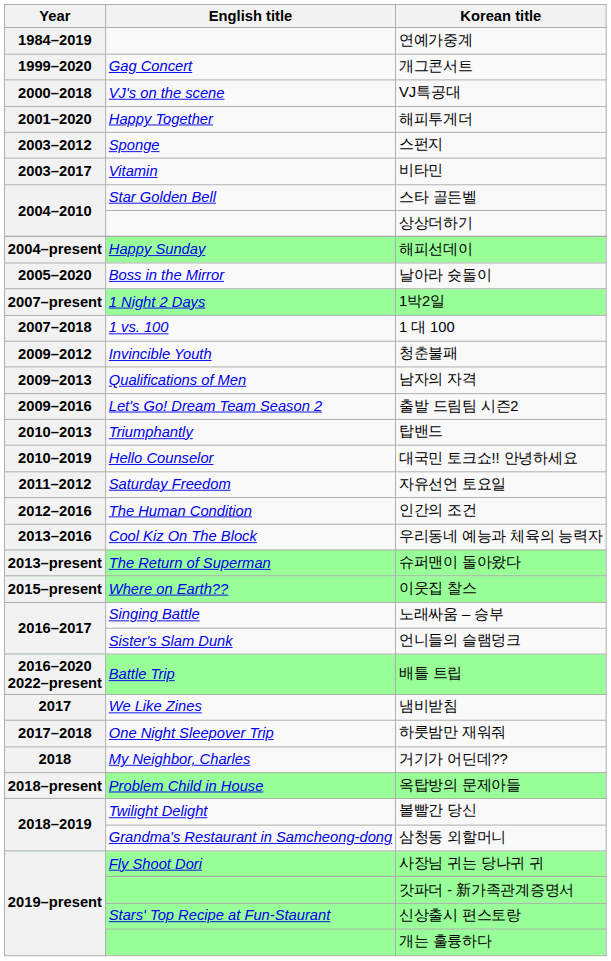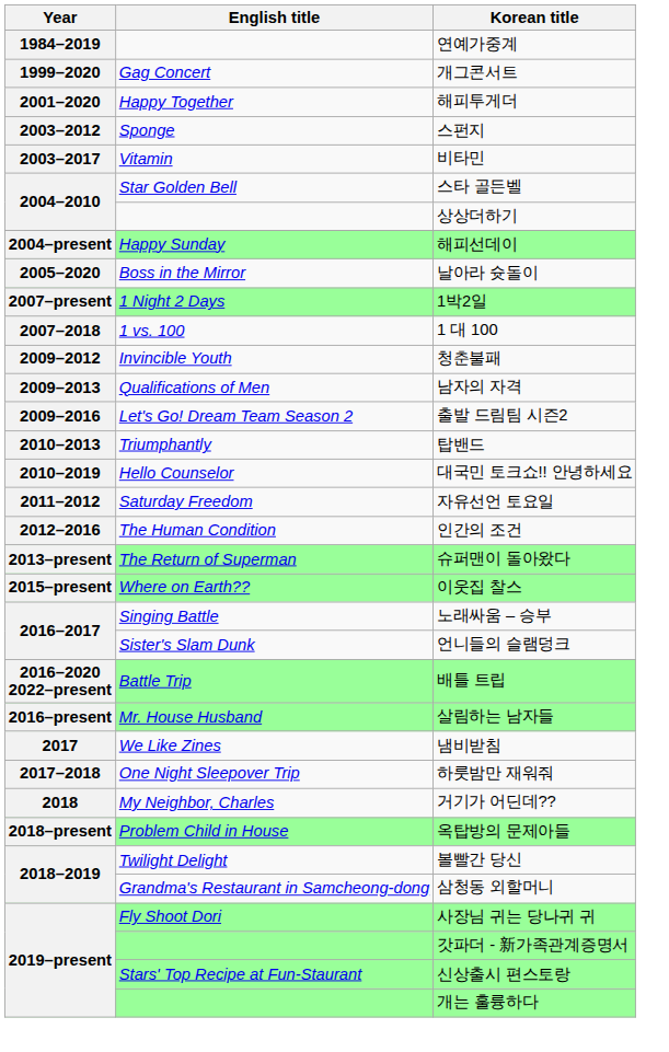 <table class="wikitable plainrowheaders">
 <tr>
 <th scope="col">Year</th>
 <th scope="col">English title</th>
 <th scope="col">Korean title </th>
 </tr>
 <tr>
 <th scope="row">1984–2019</th>
 <td><em></em></td>
 <td>연예가중계</td>
 </tr>
 <tr>
 <th scope="row">1999–2020</th>
 <td><em><a href='#'>Gag Concert</a></em></td>
 <td>개그콘서트</td>
-</tr>
-<tr>
-<th scope="row">2000–2018</th>
-<td><em><a href='#'>VJ's on the scene</a></em></td>
-<td>VJ특공대</td>
 </tr>
 <tr>
 <th scope="row">2001–2020</th>
 <td><em><a href='#'>Happy Together</a></em></td>
 <td>해피투게더</td>
 </tr>
 <tr>
 <th scope="row">2003–2012</th>
 <td><em><a href='#'>Sponge</a></em></td>
 <td>스펀지</td>
 </tr>
 <tr>
 <th scope="row">2003–2017</th>
 <td><em><a href='#'>Vitamin</a></em></td>
 <td>비타민</td>
 </tr>
 <tr>
 <th scope="row" rowspan="2">2004–2010</th>
 <td><em><a href='#'>Star Golden Bell</a></em></td>
 <td>스타 골든벨</td>
 </tr>
 <tr>
 <td><em></em></td>
 <td>상상더하기</td>
 </tr>
 <tr>
 </tr>
 <tr bgcolor="#99ff99">
 <th scope="row">2004–present</th>
 <td><em><a href='#'>Happy Sunday</a></em></td>
 <td>해피선데이</td>
 </tr>
 <tr>
 <th scope="row">2005–2020</th>
 <td><em><a href='#'>Boss in the Mirror</a></em></td>
 <td>날아라 슛돌이</td>
 </tr>
 <tr bgcolor="#99ff99">
 <th scope="row">2007–present</th>
 <td><em><a href='#'>1 Night 2 Days</a></em></td>
 <td>1박2일</td>
 </tr>
 <tr>
 <th scope="row">2007–2018</th>
 <td><em><a href='#'>1 vs. 100</a></em></td>
 <td>1 대 100</td>
 </tr>
 <tr>
 <th scope="row">2009–2012</th>
 <td><em><a href='#'>Invincible Youth</a></em></td>
 <td>청춘불패</td>
 </tr>
 <tr>
 <th scope="row">2009–2013</th>
 <td><em><a href='#'>Qualifications of Men</a></em></td>
 <td>남자의 자격</td>
 </tr>
 <tr>
 <th scope="row">2009–2016</th>
 <td><em><a href='#'>Let's Go! Dream Team Season 2</a></em></td>
 <td>출발 드림팀 시즌2</td>
 </tr>
 <tr>
 <th scope="row">2010–2013</th>
 <td><em><a href='#'>Triumphantly</a></em></td>
 <td>탑밴드</td>
 </tr>
 <tr>
 <th scope="row">2010–2019</th>
 <td><em><a href='#'>Hello Counselor</a></em></td>
 <td>대국민 토크쇼!! 안녕하세요</td>
 </tr>
 <tr>
 <th scope="row">2011–2012</th>
 <td><em><a href='#'>Saturday Freedom</a></em></td>
 <td>자유선언 토요일</td>
 </tr>
 <tr>
 <th scope="row">2012–2016</th>
 <td><em><a href='#'>The Human Condition</a></em></td>
 <td>인간의 조건</td>
 </tr>
-<tr>
-<th scope="row">2013–2016</th>
-<td><em><a href='#'>Cool Kiz On The Block</a></em></td>
-<td>우리동네 예능과 체육의 능력자</td>
-</tr>
 <tr bgcolor="#99ff99">
 <th scope="row">2013–present</th>
 <td><em><a href='#'>The Return of Superman</a></em></td>
 <td>슈퍼맨이 돌아왔다</td>
 </tr>
 <tr bgcolor="#99ff99">
 <th scope="row">2015–present</th>
 <td><em><a href='#'>Where on Earth??</a></em></td>
 <td>이웃집 찰스</td>
 </tr>
 <tr>
 <th scope="row" rowspan="2">2016–2017</th>
 <td><em><a href='#'>Singing Battle</a></em></td>
 <td>노래싸움 – 승부</td>
 </tr>
 <tr>
 <td><em><a href='#'>Sister's Slam Dunk</a></em></td>
 <td>언니들의 슬램덩크</td>
 </tr>
 <tr bgcolor="#99ff99">
 <th scope="row">2016–2020<br>2022–present</th>
 <td><em><a href='#'>Battle Trip</a></em></td>
 <td>배틀 트립</td>
+</tr>
+<tr bgcolor="#99ff99">
+<th scope="row">2016–present</th>
+<td><em><a href='#'>Mr. House Husband</a></em></td>
+<td>살림하는 남자들</td>
 </tr>
 <tr>
 <th scope="row">2017</th>
 <td><em><a href='#'>We Like Zines</a></em></td>
 <td>냄비받침</td>
 </tr>
 <tr>
 <th scope="row">2017–2018</th>
 <td><em><a href='#'>One Night Sleepover Trip</a></em></td>
 <td>하룻밤만 재워줘</td>
 </tr>
 <tr>
 <th scope="row">2018</th>
 <td><em><a href='#'>My Neighbor, Charles</a></em></td>
 <td>거기가 어딘데??</td>
 </tr>
 <tr bgcolor="#99ff99">
 <th scope="row">2018–present</th>
 <td><em><a href='#'>Problem Child in House</a></em></td>
 <td>옥탑방의 문제아들</td>
 </tr>
 <tr>
 <th scope="row" rowspan="2">2018–2019</th>
 <td><em><a href='#'>Twilight Delight</a></em></td>
 <td>볼빨간 당신</td>
 </tr>
 <tr>
 <td><em><a href='#'>Grandma's Restaurant in Samcheong-dong</a></em></td>
 <td>삼청동 외할머니</td>
 </tr>
 <tr bgcolor="#99ff99">
 <th scope="row" rowspan="4">2019–present</th>
 <td><em><a href='#'>Fly Shoot Dori</a></em></td>
 <td>사장님 귀는 당나귀 귀</td>
 </tr>
 <tr bgcolor="#99ff99">
 <td><em></em></td>
 <td>갓파더 - 新가족관계증명서</td>
 </tr>
 <tr bgcolor="#99ff99">
 <td><em><a href='#'>Stars' Top Recipe at Fun-Staurant</a></em></td>
 <td>신상출시 편스토랑</td>
 </tr>
 <tr bgcolor="#99ff99">
 <td><em></em></td>
 <td>개는 훌륭하다</td>
 </tr>
 </table>
